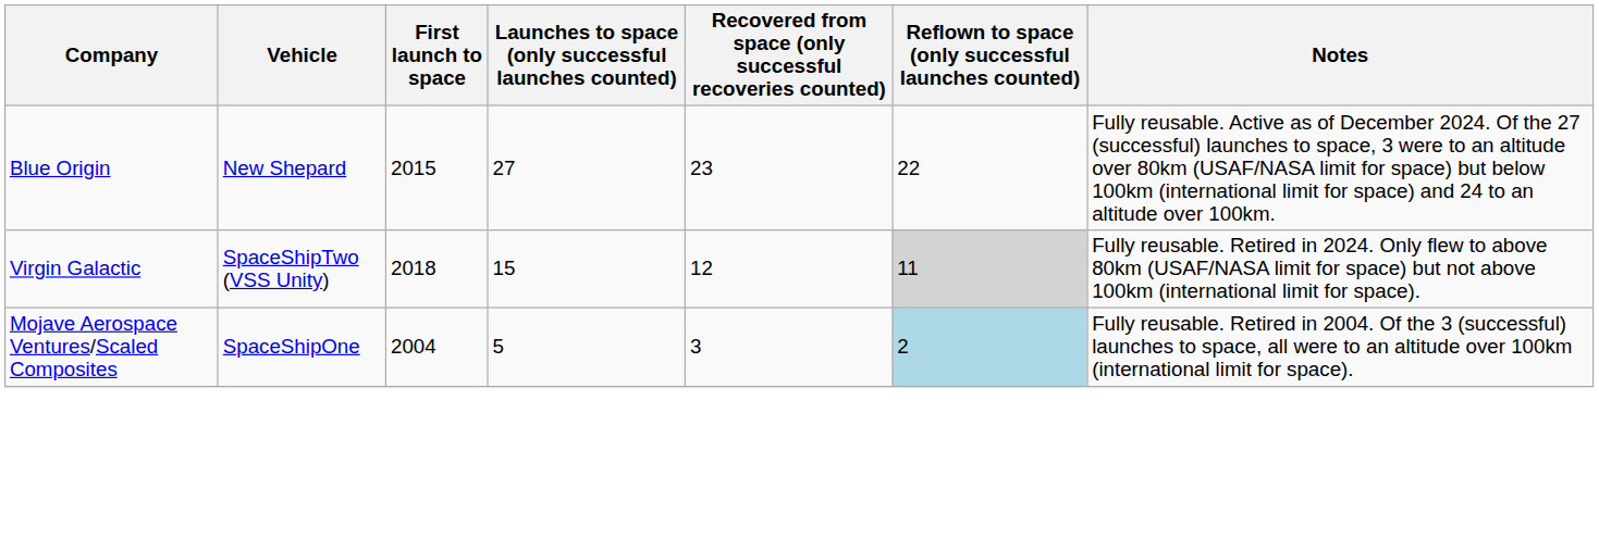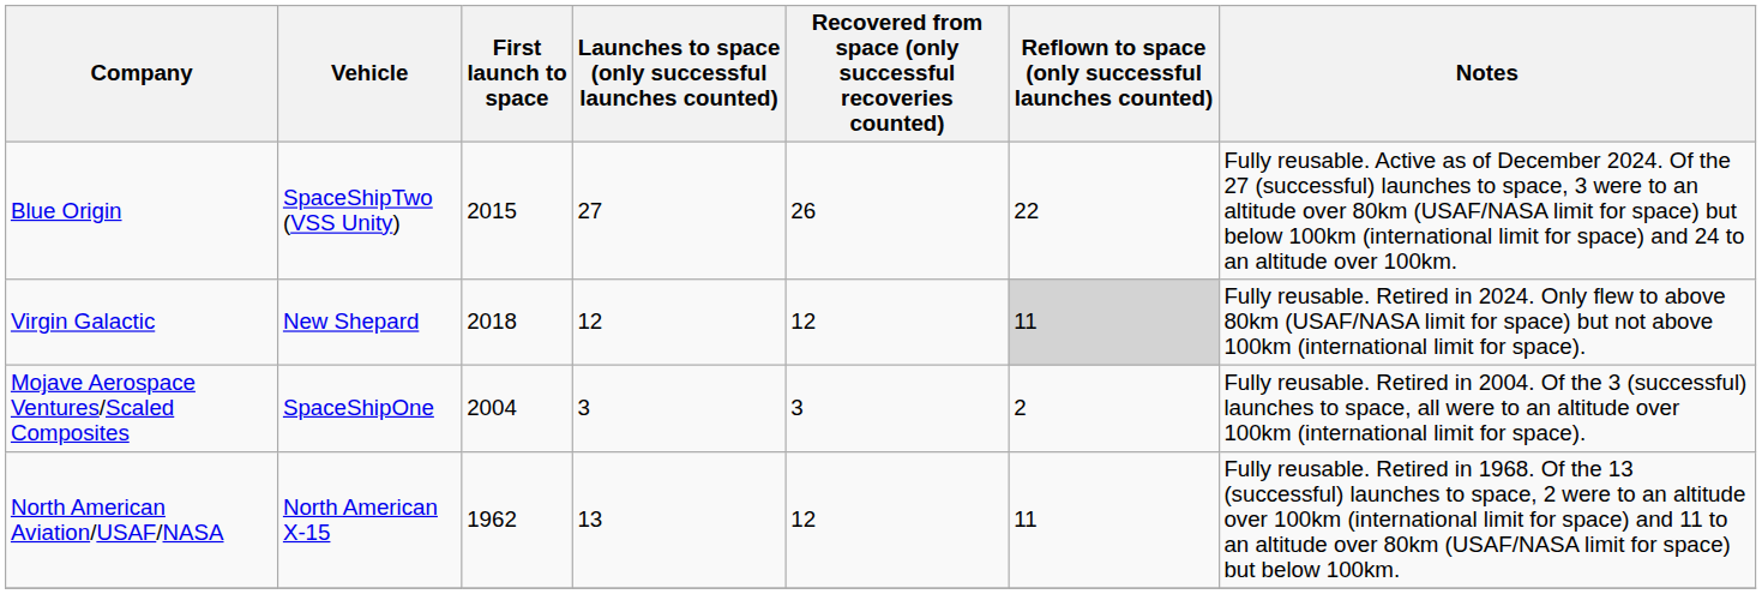 <table class="wikitable sortable">
 <tr>
 <th>Company</th>
 <th>Vehicle</th>
 <th>First launch to space</th>
 <th>Launches to space (only successful launches counted)</th>
 <th>Recovered from space (only successful recoveries counted)</th>
 <th>Reflown to space (only successful launches counted)</th>
 <th>Notes</th>
 </tr>
 <tr>
 <td> <a href='#'>Blue Origin</a></td>
-<td><a href='#'>New Shepard</a></td>
+<td><a href='#'>SpaceShipTwo</a> (<a href='#'>VSS Unity</a>)</td>
 <td>2015</td>
 <td>27</td>
-<td>23</td>
+<td>26</td>
 <td>22</td>
 <td>Fully reusable. Active as of December 2024. Of the 27 (successful) launches to space, 3 were to an altitude over 80km (USAF/NASA limit for space) but below 100km (international limit for space) and 24 to an altitude over 100km.</td>
 </tr>
 <tr>
 <td> <a href='#'>Virgin Galactic</a></td>
-<td><a href='#'>SpaceShipTwo</a> (<a href='#'>VSS Unity</a>)</td>
+<td><a href='#'>New Shepard</a></td>
 <td>2018</td>
-<td>15</td>
+<td>12</td>
 <td>12</td>
 <td style="background: lightgrey;">11</td>
 <td>Fully reusable. Retired in 2024. Only flew to above 80km (USAF/NASA limit for space) but not above 100km (international limit for space).</td>
 </tr>
 <tr>
 <td> <a href='#'>Mojave Aerospace Ventures</a>/<a href='#'>Scaled Composites</a></td>
 <td><a href='#'>SpaceShipOne</a></td>
 <td>2004</td>
-<td>5</td>
 <td>3</td>
-<td style="background: lightblue;">2</td>
+<td>3</td>
+<td>2</td>
 <td>Fully reusable. Retired in 2004. Of the 3 (successful) launches to space, all were to an altitude over 100km (international limit for space).</td>
+</tr>
+<tr>
+<td> <a href='#'>North American Aviation</a>/<a href='#'>USAF</a>/<a href='#'>NASA</a></td>
+<td><a href='#'>North American X-15</a></td>
+<td>1962</td>
+<td>13</td>
+<td>12</td>
+<td>11</td>
+<td>Fully reusable. Retired in 1968. Of the 13 (successful) launches to space, 2 were to an altitude over 100km (international limit for space) and 11 to an altitude over 80km (USAF/NASA limit for space) but below 100km.</td>
 </tr>
 <tr>
 </tr>
 </table>
